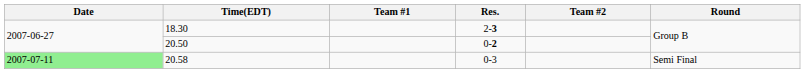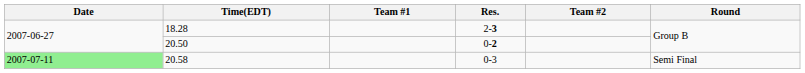 <table class="wikitable" style="text-align: left;" width="100%">
 <tr>
 <th>Date</th>
 <th>Time(EDT)</th>
 <th>Team #1</th>
 <th>Res.</th>
 <th>Team #2</th>
 <th>Round</th>
 </tr>
 <tr>
 <td rowspan="2">2007-06-27</td>
-<td>18.30</td>
+<td>18.28</td>
 <td></td>
 <td style="text-align:center;">2-<strong>3</strong></td>
 <td><strong></strong></td>
 <td rowspan="2">Group B</td>
 </tr>
 <tr>
 <td>20.50</td>
 <td></td>
 <td style="text-align:center;">0-<strong>2</strong></td>
 <td><strong></strong></td>
 </tr>
 <tr>
 <td style="background: lightgreen;">2007-07-11</td>
 <td>20.58</td>
 <td></td>
 <td style="text-align:center;">0-3</td>
 <td><strong></strong></td>
 <td>Semi Final</td>
 </tr>
 </table>
